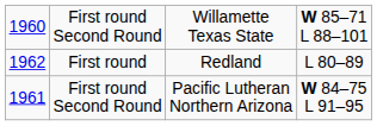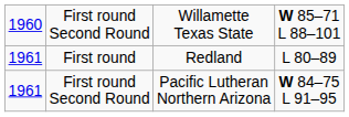 <table class="wikitable">
 <tr align="center">
 <td><a href='#'>1960</a></td>
 <td>First round<br>Second Round</td>
 <td>Willamette<br>Texas State</td>
 <td><strong>W</strong> 85–71<br>L 88–101</td>
 </tr>
 <tr align="center">
-<td><a href='#'>1962</a></td>
+<td><a href='#'>1961</a></td>
 <td>First round</td>
 <td>Redland</td>
 <td>L 80–89</td>
 </tr>
 <tr align="center">
 <td><a href='#'>1961</a></td>
 <td>First round<br>Second Round</td>
 <td>Pacific Lutheran<br>Northern Arizona</td>
 <td><strong>W</strong> 84–75<br>L 91–95</td>
 </tr>
 </table>
